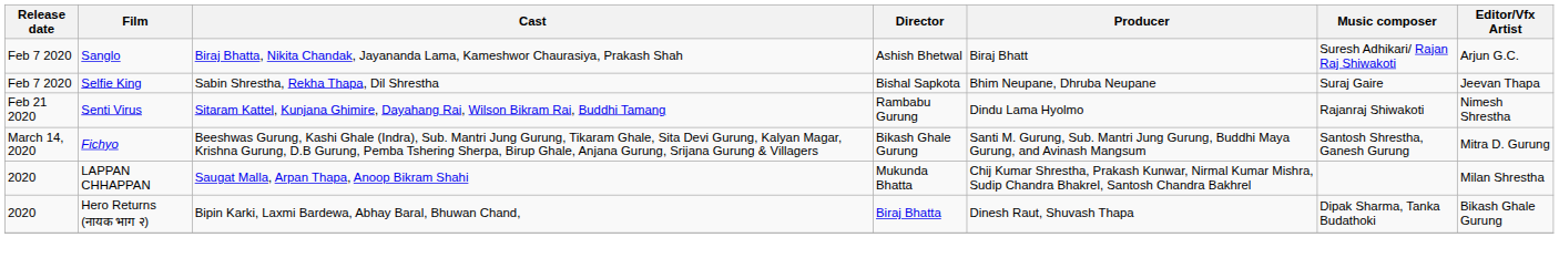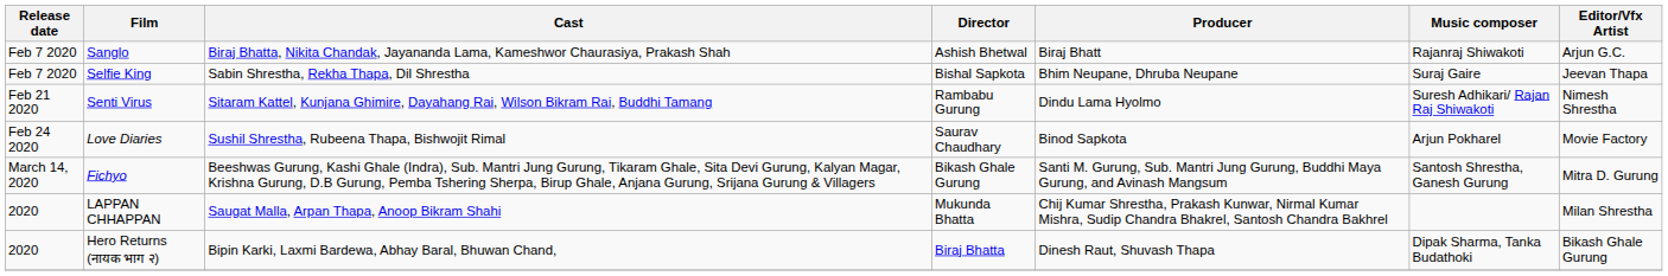 <table class="wikitable sortable">
 <tr>
 <th>Release date</th>
 <th>Film</th>
 <th>Cast</th>
 <th>Director</th>
 <th>Producer</th>
 <th>Music composer</th>
 <th>Editor/Vfx Artist</th>
 </tr>
 <tr>
 <td>Feb 7 2020</td>
 <td><a href='#'>Sanglo</a></td>
 <td><a href='#'>Biraj Bhatta</a>, <a href='#'>Nikita Chandak</a>, Jayananda Lama, Kameshwor Chaurasiya, Prakash Shah</td>
 <td>Ashish Bhetwal</td>
 <td>Biraj Bhatt</td>
-<td>Suresh Adhikari/ <a href='#'>Rajan Raj Shiwakoti</a></td>
+<td>Rajanraj Shiwakoti</td>
 <td>Arjun G.C.</td>
 </tr>
 <tr>
 <td>Feb 7 2020</td>
 <td><a href='#'>Selfie King</a></td>
 <td>Sabin Shrestha, <a href='#'>Rekha Thapa</a>, Dil Shrestha</td>
 <td>Bishal Sapkota</td>
 <td>Bhim Neupane, Dhruba Neupane</td>
 <td>Suraj Gaire</td>
 <td>Jeevan Thapa</td>
 </tr>
 <tr>
 <td>Feb 21 2020</td>
 <td><a href='#'>Senti Virus</a></td>
 <td><a href='#'>Sitaram Kattel</a>, <a href='#'>Kunjana Ghimire</a>, <a href='#'>Dayahang Rai</a>, <a href='#'>Wilson Bikram Rai</a>, <a href='#'>Buddhi Tamang</a></td>
 <td>Rambabu Gurung</td>
 <td>Dindu Lama Hyolmo</td>
-<td>Rajanraj Shiwakoti</td>
+<td>Suresh Adhikari/ <a href='#'>Rajan Raj Shiwakoti</a></td>
 <td>Nimesh Shrestha</td>
+</tr>
+<tr>
+<td>Feb 24 2020</td>
+<td><em>Love Diaries</em></td>
+<td><a href='#'>Sushil Shrestha</a>, Rubeena Thapa, Bishwojit Rimal</td>
+<td>Saurav Chaudhary</td>
+<td>Binod Sapkota</td>
+<td>Arjun Pokharel</td>
+<td>Movie Factory</td>
 </tr>
 <tr>
 <td>March 14, 2020</td>
 <td><em><a href='#'>Fichyo</a></em></td>
 <td>Beeshwas Gurung, Kashi Ghale (Indra), Sub. Mantri Jung Gurung, Tikaram Ghale, Sita Devi Gurung, Kalyan Magar, Krishna Gurung, D.B Gurung, Pemba Tshering Sherpa, Birup Ghale, Anjana Gurung, Srijana Gurung & Villagers</td>
 <td>Bikash Ghale Gurung</td>
 <td>Santi M. Gurung, Sub. Mantri Jung Gurung, Buddhi Maya Gurung, and Avinash Mangsum</td>
 <td>Santosh Shrestha, Ganesh Gurung</td>
 <td>Mitra D. Gurung</td>
 </tr>
 <tr>
 <td>2020</td>
 <td>LAPPAN CHHAPPAN</td>
 <td><a href='#'>Saugat Malla</a>, <a href='#'>Arpan Thapa</a>, <a href='#'>Anoop Bikram Shahi</a></td>
 <td>Mukunda Bhatta</td>
 <td>Chij Kumar Shrestha, Prakash Kunwar, Nirmal Kumar Mishra, Sudip Chandra Bhakrel, Santosh Chandra Bakhrel</td>
 <td></td>
 <td>Milan Shrestha</td>
 </tr>
 <tr>
 <td>2020</td>
 <td>Hero Returns (नायक भाग २)</td>
 <td>Bipin Karki, Laxmi Bardewa, Abhay Baral, Bhuwan Chand,</td>
 <td><a href='#'>Biraj Bhatta</a></td>
 <td>Dinesh Raut, Shuvash Thapa</td>
 <td>Dipak Sharma, Tanka Budathoki</td>
 <td>Bikash Ghale Gurung</td>
 </tr>
 <tr>
 </tr>
 </table>
